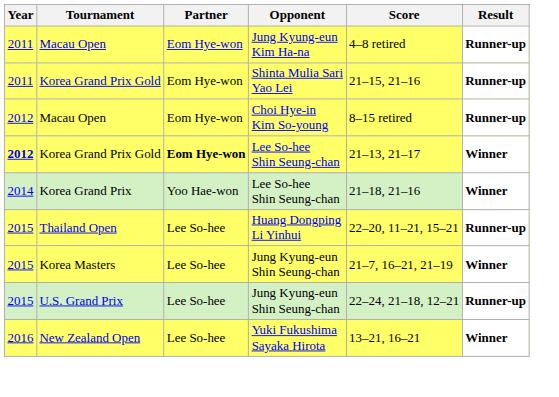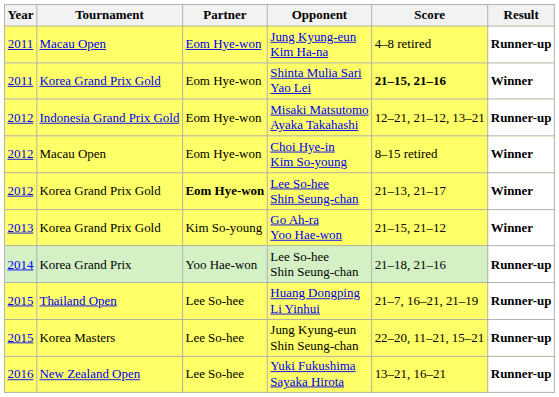 <table class="sortable wikitable" style="font-size: 90%;">
 <tr>
 <th>Year</th>
 <th>Tournament</th>
 <th>Partner</th>
 <th>Opponent</th>
 <th>Score</th>
 <th>Result</th>
 </tr>
 <tr style="background:#FFFF67">
 <td align="center"><a href='#'>2011</a></td>
 <td align="left"><a href='#'>Macau Open</a></td>
 <td align="left"> <a href='#'>Eom Hye-won</a></td>
 <td align="left"> <a href='#'>Jung Kyung-eun</a><br> <a href='#'>Kim Ha-na</a></td>
 <td align="left">4–8 retired</td>
 <td style="text-align:left; background:white"> <strong>Runner-up</strong></td>
 </tr>
 <tr style="background:#FFFF67">
 <td align="center"><a href='#'>2011</a></td>
 <td align="left"><a href='#'>Korea Grand Prix Gold</a></td>
 <td align="left"> Eom Hye-won</td>
 <td align="left"> <a href='#'>Shinta Mulia Sari</a><br> <a href='#'>Yao Lei</a></td>
-<td align="left">21–15, 21–16</td>
+<td align="left"><strong>21–15, 21–16</strong></td>
+<td style="text-align:left; background:white"> <strong>Winner</strong></td>
+</tr>
+<tr style="background:#FFFF67">
+<td align="center"><a href='#'>2012</a></td>
+<td align="left"><a href='#'>Indonesia Grand Prix Gold</a></td>
+<td align="left"> Eom Hye-won</td>
+<td align="left"> <a href='#'>Misaki Matsutomo</a><br> <a href='#'>Ayaka Takahashi</a></td>
+<td align="left">12–21, 21–12, 13–21</td>
 <td style="text-align:left; background:white"> <strong>Runner-up</strong></td>
 </tr>
 <tr style="background:#FFFF67">
 <td align="center"><a href='#'>2012</a></td>
 <td align="left">Macau Open</td>
 <td align="left"> Eom Hye-won</td>
 <td align="left"> <a href='#'>Choi Hye-in</a><br> <a href='#'>Kim So-young</a></td>
 <td align="left">8–15 retired</td>
-<td style="text-align:left; background:white"> <strong>Runner-up</strong></td>
+<td style="text-align:left; background:white"> <strong>Winner</strong></td>
 </tr>
 <tr style="background:#FFFF67">
-<td align="center"><strong><a href='#'>2012</a></strong></td>
+<td align="center"><a href='#'>2012</a></td>
 <td align="left">Korea Grand Prix Gold</td>
 <td align="left"><strong> Eom Hye-won</strong></td>
 <td align="left"> <a href='#'>Lee So-hee</a><br> <a href='#'>Shin Seung-chan</a></td>
 <td align="left">21–13, 21–17</td>
+<td style="text-align:left; background:white"> <strong>Winner</strong></td>
+</tr>
+<tr style="background:#FFFF67">
+<td align="center"><a href='#'>2013</a></td>
+<td align="left">Korea Grand Prix Gold</td>
+<td align="left"> Kim So-young</td>
+<td align="left"> <a href='#'>Go Ah-ra</a><br> <a href='#'>Yoo Hae-won</a></td>
+<td align="left">21–15, 21–12</td>
 <td style="text-align:left; background:white"> <strong>Winner</strong></td>
 </tr>
 <tr style="background:#D4F1C5">
 <td align="center"><a href='#'>2014</a></td>
 <td align="left">Korea Grand Prix</td>
 <td align="left"> Yoo Hae-won</td>
 <td align="left"> Lee So-hee<br> Shin Seung-chan</td>
 <td align="left">21–18, 21–16</td>
-<td style="text-align:left; background:white"> <strong>Winner</strong></td>
+<td style="text-align:left; background:white"> <strong>Runner-up</strong></td>
 </tr>
 <tr style="background:#FFFF67">
 <td align="center"><a href='#'>2015</a></td>
 <td align="left"><a href='#'>Thailand Open</a></td>
 <td align="left"> Lee So-hee</td>
 <td align="left"> <a href='#'>Huang Dongping</a><br> <a href='#'>Li Yinhui</a></td>
-<td align="left">22–20, 11–21, 15–21</td>
+<td align="left">21–7, 16–21, 21–19</td>
 <td style="text-align:left; background:white"> <strong>Runner-up</strong></td>
 </tr>
 <tr style="background:#FFFF67">
 <td align="center"><a href='#'>2015</a></td>
 <td align="left">Korea Masters</td>
 <td align="left"> Lee So-hee</td>
 <td align="left"> Jung Kyung-eun<br> Shin Seung-chan</td>
-<td align="left">21–7, 16–21, 21–19</td>
-<td style="text-align:left; background:white"> <strong>Winner</strong></td>
-</tr>
-<tr style="background:#D4F1C5">
-<td align="center"><a href='#'>2015</a></td>
-<td align="left"><a href='#'>U.S. Grand Prix</a></td>
-<td align="left"> Lee So-hee</td>
-<td align="left"> Jung Kyung-eun<br> Shin Seung-chan</td>
-<td align="left">22–24, 21–18, 12–21</td>
+<td align="left">22–20, 11–21, 15–21</td>
 <td style="text-align:left; background:white"> <strong>Runner-up</strong></td>
 </tr>
 <tr style="background:#FFFF67">
 <td align="center"><a href='#'>2016</a></td>
 <td align="left"><a href='#'>New Zealand Open</a></td>
 <td align="left"> Lee So-hee</td>
 <td align="left"> <a href='#'>Yuki Fukushima</a><br> <a href='#'>Sayaka Hirota</a></td>
 <td align="left">13–21, 16–21</td>
-<td style="text-align:left; background:white"> <strong>Winner</strong></td>
+<td style="text-align:left; background:white"> <strong>Runner-up</strong></td>
 </tr>
 </table>
